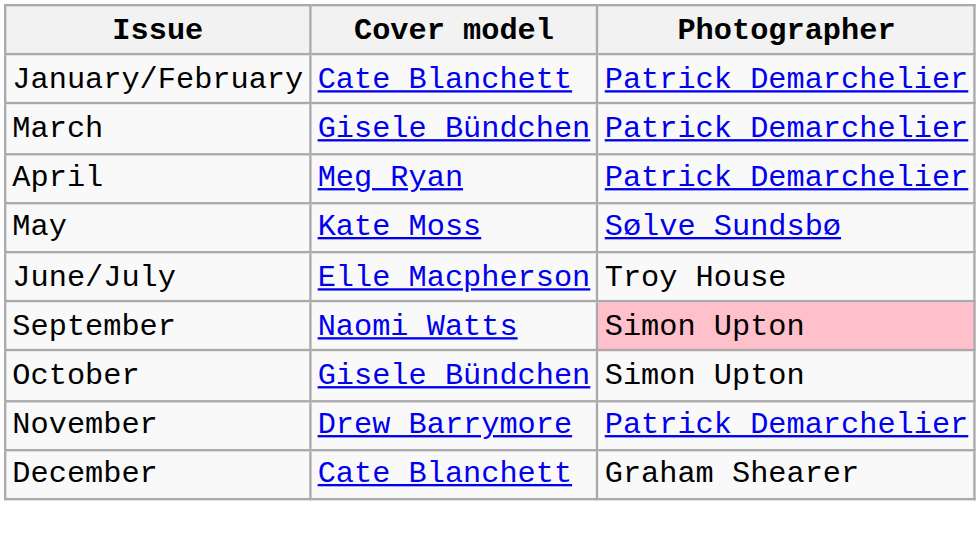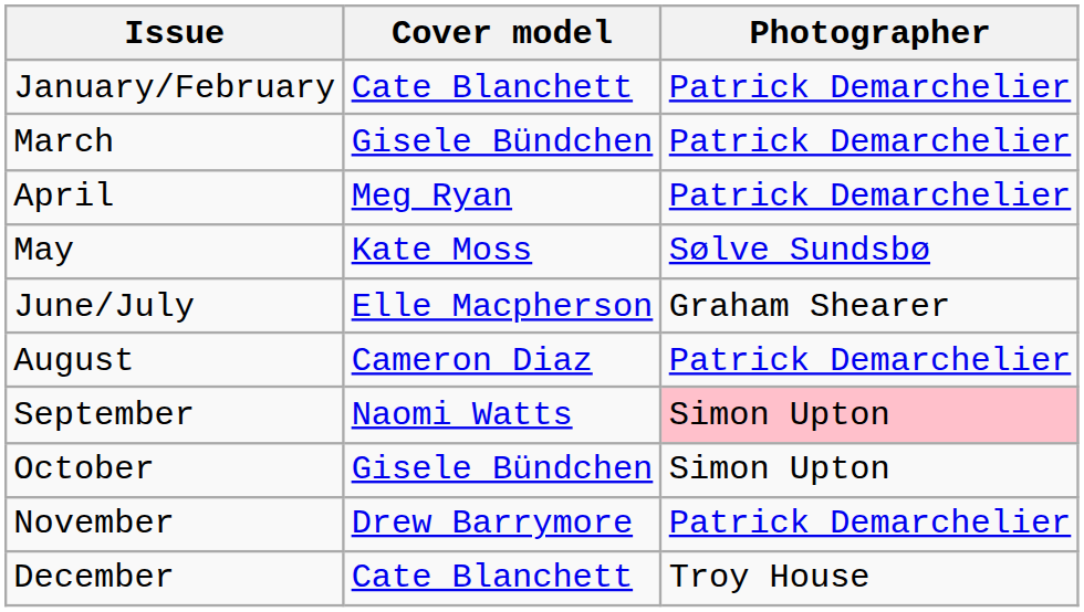 <table class="sortable wikitable">
 <tr>
 <th>Issue</th>
 <th>Cover model</th>
 <th>Photographer</th>
 </tr>
 <tr>
 <td>January/February</td>
 <td><a href='#'>Cate Blanchett</a></td>
 <td><a href='#'>Patrick Demarchelier</a></td>
 </tr>
 <tr>
 <td>March</td>
 <td><a href='#'>Gisele Bündchen</a></td>
 <td><a href='#'>Patrick Demarchelier</a></td>
 </tr>
 <tr>
 <td>April</td>
 <td><a href='#'>Meg Ryan</a></td>
 <td><a href='#'>Patrick Demarchelier</a></td>
 </tr>
 <tr>
 <td>May</td>
 <td><a href='#'>Kate Moss</a></td>
 <td><a href='#'>Sølve Sundsbø</a></td>
 </tr>
 <tr>
 <td>June/July</td>
 <td><a href='#'>Elle Macpherson</a></td>
-<td>Troy House</td>
+<td>Graham Shearer</td>
+</tr>
+<tr>
+<td>August</td>
+<td><a href='#'>Cameron Diaz</a></td>
+<td><a href='#'>Patrick Demarchelier</a></td>
 </tr>
 <tr>
 <td>September</td>
 <td><a href='#'>Naomi Watts</a></td>
 <td style="background: pink;">Simon Upton</td>
 </tr>
 <tr>
 <td>October</td>
 <td><a href='#'>Gisele Bündchen</a></td>
 <td>Simon Upton</td>
 </tr>
 <tr>
 <td>November</td>
 <td><a href='#'>Drew Barrymore</a></td>
 <td><a href='#'>Patrick Demarchelier</a></td>
 </tr>
 <tr>
 <td>December</td>
 <td><a href='#'>Cate Blanchett</a></td>
-<td>Graham Shearer</td>
+<td>Troy House</td>
 </tr>
 </table>
